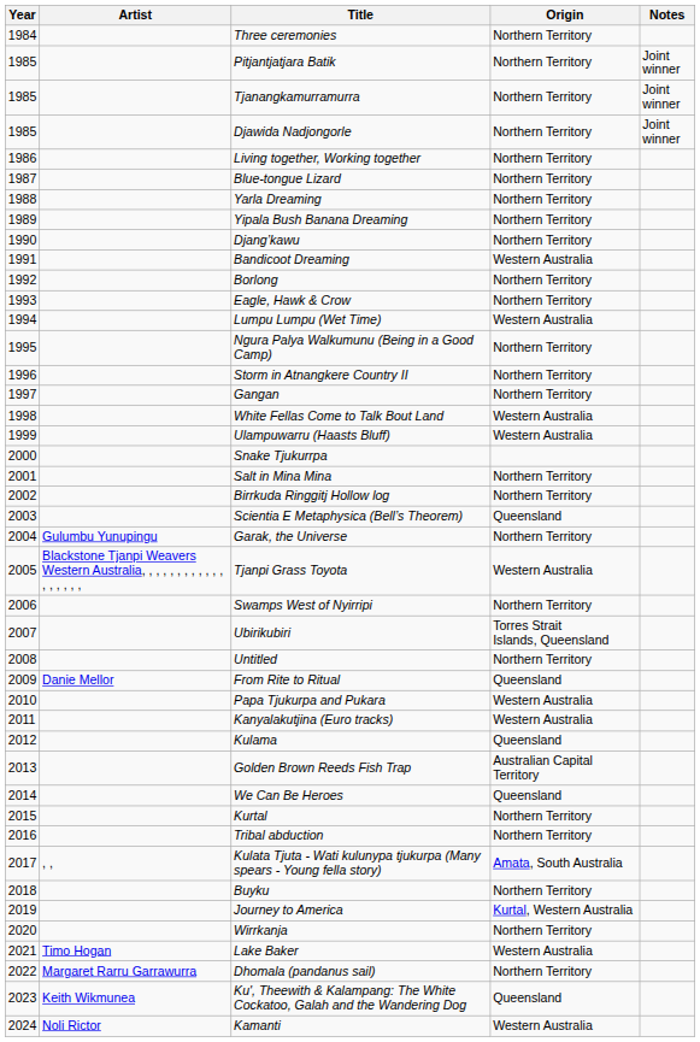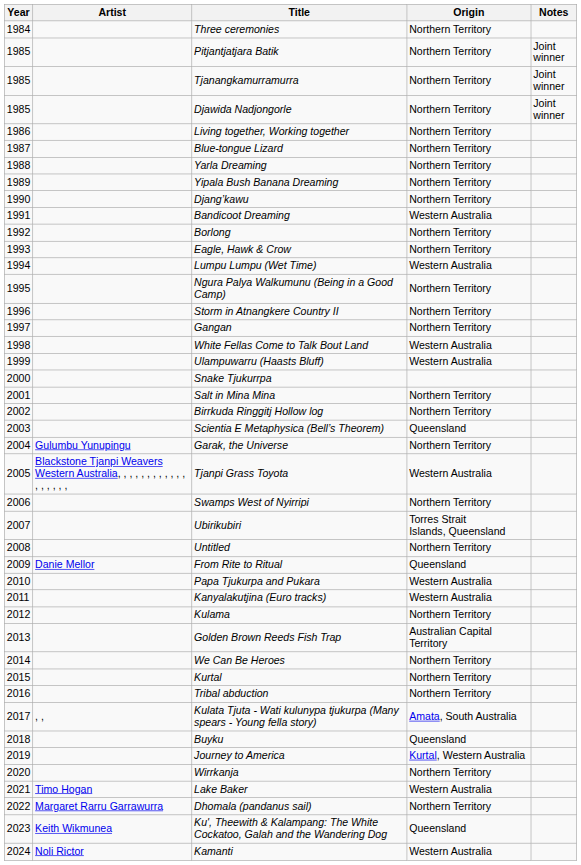 <table class="wikitable sortable">
 <tr>
 <th>Year</th>
 <th>Artist</th>
 <th>Title</th>
 <th>Origin</th>
 <th>Notes</th>
 </tr>
 <tr>
 <td>1984</td>
 <td></td>
 <td><em>Three ceremonies </em></td>
 <td>Northern Territory</td>
 <td></td>
 </tr>
 <tr>
 <td>1985</td>
 <td></td>
 <td><em>Pitjantjatjara Batik </em></td>
 <td>Northern Territory</td>
 <td>Joint winner</td>
 </tr>
 <tr>
 <td>1985</td>
 <td></td>
 <td><em>Tjanangkamurramurra</em></td>
 <td>Northern Territory</td>
 <td>Joint winner</td>
 </tr>
 <tr>
 <td>1985</td>
 <td></td>
 <td><em>Djawida Nadjongorle</em></td>
 <td>Northern Territory</td>
 <td>Joint winner</td>
 </tr>
 <tr>
 <td>1986</td>
 <td></td>
 <td><em>Living together, Working together</em></td>
 <td>Northern Territory</td>
 <td></td>
 </tr>
 <tr>
 <td>1987</td>
 <td></td>
 <td><em>Blue-tongue Lizard</em></td>
 <td>Northern Territory</td>
 <td></td>
 </tr>
 <tr>
 <td>1988</td>
 <td></td>
 <td><em>Yarla Dreaming</em></td>
 <td>Northern Territory</td>
 <td></td>
 </tr>
 <tr>
 <td>1989</td>
 <td></td>
 <td><em>Yipala Bush Banana Dreaming</em></td>
 <td>Northern Territory</td>
 <td></td>
 </tr>
 <tr>
 <td>1990</td>
 <td></td>
 <td><em>Djang’kawu</em></td>
 <td>Northern Territory</td>
 <td></td>
 </tr>
 <tr>
 <td>1991</td>
 <td></td>
 <td><em>Bandicoot Dreaming</em></td>
 <td>Western Australia</td>
 <td></td>
 </tr>
 <tr>
 <td>1992</td>
 <td></td>
 <td><em>Borlong</em></td>
 <td>Northern Territory</td>
 <td></td>
 </tr>
 <tr>
 <td>1993</td>
 <td></td>
 <td><em>Eagle, Hawk & Crow</em></td>
 <td>Northern Territory</td>
 <td></td>
 </tr>
 <tr>
 <td>1994</td>
 <td></td>
 <td><em>Lumpu Lumpu (Wet Time)</em></td>
 <td>Western Australia</td>
 <td></td>
 </tr>
 <tr>
 <td>1995</td>
 <td></td>
 <td><em>Ngura Palya Walkumunu (Being in a Good Camp)</em></td>
 <td>Northern Territory</td>
 <td></td>
 </tr>
 <tr>
 <td>1996</td>
 <td></td>
 <td><em>Storm in Atnangkere Country II</em></td>
 <td>Northern Territory</td>
 <td></td>
 </tr>
 <tr>
 <td>1997</td>
 <td></td>
 <td><em>Gangan</em></td>
 <td>Northern Territory</td>
 <td></td>
 </tr>
 <tr>
 <td>1998</td>
 <td></td>
 <td><em>White Fellas Come to Talk Bout Land </em></td>
 <td>Western Australia</td>
 <td></td>
 </tr>
 <tr>
 <td>1999</td>
 <td></td>
 <td><em>Ulampuwarru (Haasts Bluff)</em></td>
 <td>Western Australia</td>
 <td></td>
 </tr>
 <tr>
 <td>2000</td>
 <td></td>
 <td><em>Snake Tjukurrpa</em></td>
 <td></td>
 <td></td>
 </tr>
 <tr>
 <td>2001</td>
 <td></td>
 <td><em>Salt in Mina Mina</em></td>
 <td>Northern Territory   </td>
 <td></td>
 </tr>
 <tr>
 <td>2002</td>
 <td></td>
 <td><em>Birrkuda Ringgitj Hollow log</em></td>
 <td>Northern Territory   </td>
 <td></td>
 </tr>
 <tr>
 <td>2003</td>
 <td></td>
 <td><em>Scientia E Metaphysica (Bell’s Theorem)</em></td>
 <td>Queensland   </td>
 <td></td>
 </tr>
 <tr>
 <td>2004</td>
 <td><a href='#'>Gulumbu Yunupingu</a></td>
 <td><em>Garak, the Universe</em>    </td>
 <td>Northern Territory   </td>
 <td></td>
 </tr>
 <tr>
 <td>2005</td>
 <td><a href='#'>Blackstone Tjanpi Weavers Western Australia</a>, , , , , , , , , , , , , , , , , , </td>
 <td><em>Tjanpi Grass Toyota</em></td>
 <td>Western Australia   </td>
 <td></td>
 </tr>
 <tr>
 <td>2006</td>
 <td></td>
 <td><em>Swamps West of Nyirripi</em></td>
 <td>Northern Territory   </td>
 <td></td>
 </tr>
 <tr>
 <td>2007</td>
 <td></td>
 <td><em>Ubirikubiri</em></td>
 <td>Torres Strait Islands, Queensland</td>
 <td></td>
 </tr>
 <tr>
 <td>2008</td>
 <td></td>
 <td><em>Untitled</em></td>
 <td>Northern Territory</td>
 <td></td>
 </tr>
 <tr>
 <td>2009</td>
 <td><a href='#'>Danie Mellor</a></td>
 <td><em>From Rite to Ritual</em></td>
 <td>Queensland</td>
 <td></td>
 </tr>
 <tr>
 <td>2010</td>
 <td></td>
 <td><em>Papa Tjukurpa and Pukara</em></td>
 <td>Western Australia</td>
 <td></td>
 </tr>
 <tr>
 <td>2011</td>
 <td></td>
 <td><em>Kanyalakutjina (Euro tracks)</em></td>
 <td>Western Australia</td>
 <td></td>
 </tr>
 <tr>
 <td>2012</td>
 <td></td>
 <td><em>Kulama</em></td>
-<td>Queensland</td>
+<td>Northern Territory</td>
 <td></td>
 </tr>
 <tr>
 <td>2013</td>
 <td></td>
 <td><em>Golden Brown Reeds Fish Trap</em></td>
 <td>Australian Capital Territory</td>
 <td></td>
 </tr>
 <tr>
 <td>2014</td>
 <td></td>
 <td><em>We Can Be Heroes</em></td>
-<td>Queensland</td>
+<td>Northern Territory</td>
 <td></td>
 </tr>
 <tr>
 <td>2015</td>
 <td></td>
 <td><em>Kurtal</em></td>
 <td>Northern Territory</td>
 <td></td>
 </tr>
 <tr>
 <td>2016</td>
 <td></td>
 <td><em>Tribal abduction</em></td>
 <td>Northern Territory</td>
 <td></td>
 </tr>
 <tr>
 <td>2017</td>
 <td>, , </td>
 <td><em>Kulata Tjuta - Wati kulunypa tjukurpa (Many spears - Young fella story)</em></td>
 <td><a href='#'>Amata</a>, South Australia</td>
 <td></td>
 </tr>
 <tr>
 <td>2018</td>
 <td></td>
 <td><em>Buyku</em></td>
-<td>Northern Territory</td>
+<td>Queensland</td>
 <td></td>
 </tr>
 <tr>
 <td>2019</td>
 <td></td>
 <td><em>Journey to America</em>    </td>
 <td><a href='#'>Kurtal</a>, Western Australia</td>
 <td></td>
 </tr>
 <tr>
 <td>2020</td>
 <td></td>
 <td><em>Wirrkanja</em></td>
 <td>Northern Territory</td>
 <td></td>
 </tr>
 <tr>
 <td>2021</td>
 <td><a href='#'>Timo Hogan</a></td>
 <td><em>Lake Baker</em></td>
 <td>Western Australia</td>
 <td></td>
 </tr>
 <tr>
 <td>2022</td>
 <td><a href='#'>Margaret Rarru Garrawurra </a></td>
 <td><em>Dhomala (pandanus sail)</em></td>
 <td>Northern Territory</td>
 <td></td>
 </tr>
 <tr>
 <td>2023</td>
 <td><a href='#'>Keith Wikmunea</a></td>
 <td><em>Ku', Theewith & Kalampang: The White Cockatoo, Galah and the Wandering Dog</em></td>
 <td>Queensland</td>
 <td></td>
 </tr>
 <tr>
 <td>2024</td>
 <td><a href='#'>Noli Rictor</a></td>
 <td><em>Kamanti</em></td>
 <td>Western Australia</td>
 <td></td>
 </tr>
 </table>
